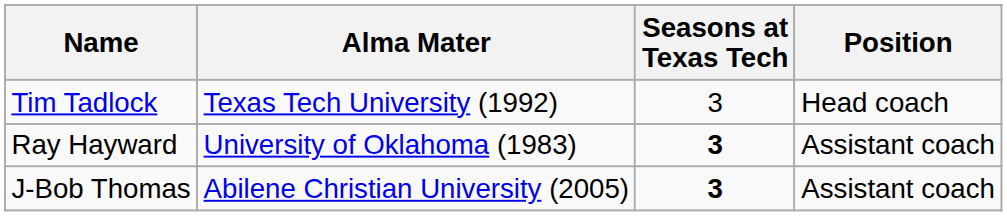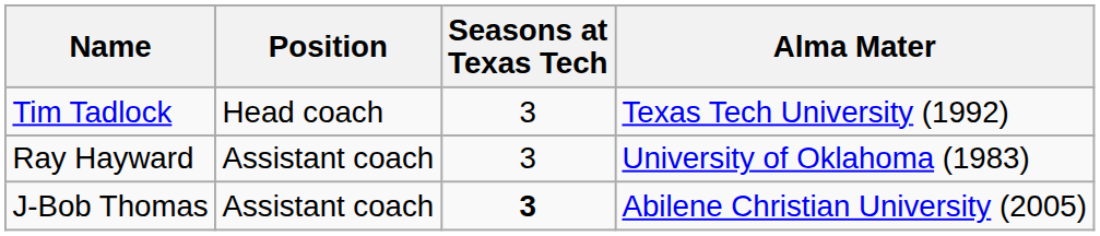 <table class="wikitable" border="1" style="font-size:90%;">
 <tr>
 <th>Name</th>
+<th>Position</th>
+<th>Seasons at<br>Texas Tech</th>
 <th>Alma Mater</th>
-<th>Seasons at<br>Texas Tech</th>
-<th>Position</th>
 </tr>
 <tr>
 <td><a href='#'>Tim Tadlock</a></td>
+<td>Head coach</td>
+<td align=center>3</td>
 <td><a href='#'>Texas Tech University</a> (1992)</td>
-<td align=center>3</td>
-<td>Head coach</td>
 </tr>
 <tr>
 <td>Ray Hayward</td>
+<td>Assistant coach</td>
+<td align=center>3</td>
 <td><a href='#'>University of Oklahoma</a> (1983)</td>
-<td align=center><strong>3</strong></td>
-<td>Assistant coach</td>
 </tr>
 <tr>
 <td>J-Bob Thomas</td>
+<td>Assistant coach</td>
+<td align=center><strong>3</strong></td>
 <td><a href='#'>Abilene Christian University</a> (2005)</td>
-<td align=center><strong>3</strong></td>
-<td>Assistant coach</td>
 </tr>
 </table>
